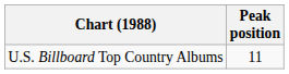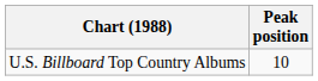 <table class="wikitable">
 <tr>
 <th>Chart (1988)</th>
 <th>Peak<br>position</th>
 </tr>
 <tr>
 <td>U.S. <em>Billboard</em> Top Country Albums</td>
-<td align="center">11</td>
+<td align="center">10</td>
 </tr>
 </table>
